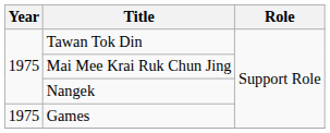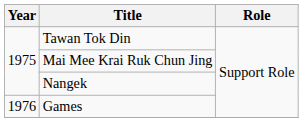 <table class="wikitable">
 <tr>
 <th>Year</th>
 <th>Title</th>
 <th>Role</th>
 </tr>
 <tr>
 <td rowspan="3">1975</td>
 <td>Tawan Tok Din</td>
 <td rowspan="4">Support Role</td>
 </tr>
 <tr>
 <td>Mai Mee Krai Ruk Chun Jing</td>
 </tr>
 <tr>
 <td>Nangek</td>
 </tr>
 <tr>
-<td>1975</td>
+<td>1976</td>
 <td>Games</td>
 </tr>
 <tr>
 </tr>
 </table>
